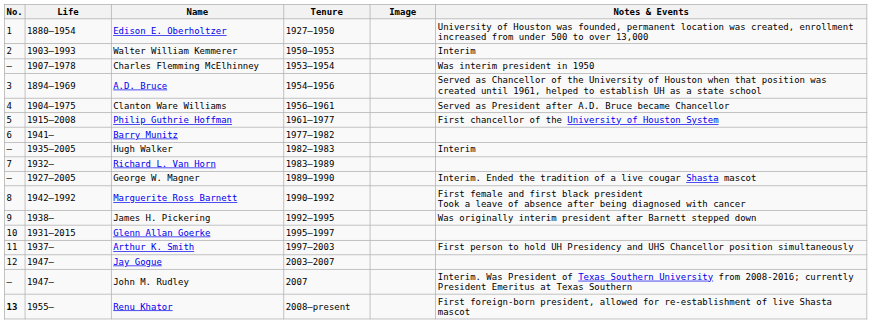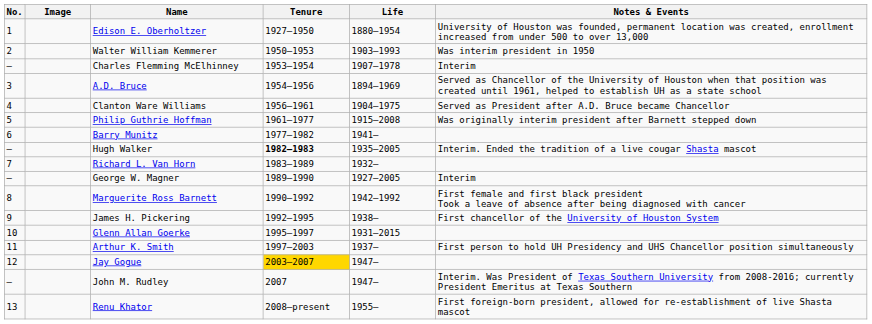 <table class="wikitable">
 <tr>
 <th bgcolor="#e5e5e5" width="1%">No.</th>
-<th bgcolor="#e5e5e5" width="10%">Life</th>
+<th bgcolor="#e5e5e5" width="60px">Image</th>
 <th bgcolor="#e5e5e5" width="20%">Name</th>
 <th bgcolor="#e5e5e5" width="10%">Tenure</th>
-<th bgcolor="#e5e5e5" width="60px">Image</th>
+<th bgcolor="#e5e5e5" width="10%">Life</th>
 <th bgcolor="#e5e5e5" width="50%">Notes & Events</th>
 </tr>
 <tr>
 <td>1</td>
-<td>1880–1954</td>
+<td></td>
 <td><a href='#'>Edison E. Oberholtzer</a></td>
 <td>1927–1950</td>
-<td></td>
+<td>1880–1954</td>
 <td>University of Houston was founded, permanent location was created, enrollment increased from under 500 to over 13,000</td>
 </tr>
 <tr>
 <td>2</td>
-<td>1903–1993</td>
+<td></td>
 <td>Walter William Kemmerer</td>
 <td>1950–1953</td>
+<td>1903–1993</td>
+<td>Was interim president in 1950</td>
+</tr>
+<tr>
+<td>–</td>
 <td></td>
+<td>Charles Flemming McElhinney</td>
+<td>1953–1954</td>
+<td>1907–1978</td>
 <td>Interim</td>
 </tr>
 <tr>
-<td>–</td>
-<td>1907–1978</td>
-<td>Charles Flemming McElhinney</td>
-<td>1953–1954</td>
+<td>3</td>
 <td></td>
-<td>Was interim president in 1950</td>
-</tr>
-<tr>
-<td>3</td>
-<td>1894–1969</td>
 <td><a href='#'>A.D. Bruce</a></td>
 <td>1954–1956</td>
-<td></td>
+<td>1894–1969</td>
 <td>Served as Chancellor of the University of Houston when that position was created until 1961, helped to establish UH as a state school</td>
 </tr>
 <tr>
 <td>4</td>
-<td>1904–1975</td>
+<td></td>
 <td>Clanton Ware Williams</td>
 <td>1956–1961</td>
-<td></td>
+<td>1904–1975</td>
 <td>Served as President after A.D. Bruce became Chancellor</td>
 </tr>
 <tr>
 <td>5</td>
-<td>1915–2008</td>
+<td></td>
 <td><a href='#'>Philip Guthrie Hoffman</a></td>
 <td>1961–1977</td>
-<td></td>
-<td>First chancellor of the <a href='#'>University of Houston System</a></td>
+<td>1915–2008</td>
+<td>Was originally interim president after Barnett stepped down</td>
 </tr>
 <tr>
 <td>6</td>
-<td>1941—</td>
+<td></td>
 <td><a href='#'>Barry Munitz</a></td>
 <td>1977–1982</td>
-<td></td>
+<td>1941—</td>
 <td></td>
 </tr>
 <tr>
 <td>–</td>
+<td></td>
+<td>Hugh Walker</td>
+<td><strong>1982–1983</strong></td>
 <td>1935–2005</td>
-<td>Hugh Walker</td>
-<td>1982–1983</td>
-<td></td>
-<td>Interim</td>
+<td>Interim. Ended the tradition of a live cougar <a href='#'>Shasta</a> mascot</td>
 </tr>
 <tr>
 <td>7</td>
-<td>1932—</td>
+<td></td>
 <td><a href='#'>Richard L. Van Horn</a></td>
 <td>1983–1989</td>
-<td></td>
+<td>1932—</td>
 <td></td>
 </tr>
 <tr>
 <td>–</td>
-<td>1927–2005</td>
+<td></td>
 <td>George W. Magner</td>
 <td>1989–1990</td>
-<td></td>
-<td>Interim. Ended the tradition of a live cougar <a href='#'>Shasta</a> mascot</td>
+<td>1927–2005</td>
+<td>Interim</td>
 </tr>
 <tr>
 <td>8</td>
-<td>1942–1992</td>
+<td></td>
 <td><a href='#'>Marguerite Ross Barnett</a></td>
 <td>1990–1992</td>
-<td></td>
+<td>1942–1992</td>
 <td>First female and first black president<br>Took a leave of absence after being diagnosed with cancer</td>
 </tr>
 <tr>
 <td>9</td>
-<td>1938—</td>
+<td></td>
 <td>James H. Pickering</td>
 <td>1992–1995</td>
-<td></td>
-<td>Was originally interim president after Barnett stepped down</td>
+<td>1938—</td>
+<td>First chancellor of the <a href='#'>University of Houston System</a></td>
 </tr>
 <tr>
 <td>10</td>
-<td>1931–2015</td>
+<td></td>
 <td><a href='#'>Glenn Allan Goerke</a></td>
 <td>1995–1997</td>
-<td></td>
+<td>1931–2015</td>
 <td></td>
 </tr>
 <tr>
 <td>11</td>
-<td>1937—</td>
+<td></td>
 <td><a href='#'>Arthur K. Smith</a></td>
 <td>1997–2003</td>
-<td></td>
+<td>1937—</td>
 <td>First person to hold UH Presidency and UHS Chancellor position simultaneously</td>
 </tr>
 <tr>
 <td>12</td>
+<td></td>
+<td><a href='#'>Jay Gogue</a></td>
+<td style="background: gold;">2003–2007</td>
 <td>1947—</td>
-<td><a href='#'>Jay Gogue</a></td>
-<td>2003–2007</td>
-<td></td>
 <td></td>
 </tr>
 <tr>
 <td>–</td>
-<td>1947—</td>
+<td></td>
 <td>John M. Rudley</td>
 <td>2007</td>
-<td></td>
+<td>1947—</td>
 <td>Interim. Was President of <a href='#'>Texas Southern University</a> from 2008-2016; currently President Emeritus at Texas Southern</td>
 </tr>
 <tr>
-<td><strong>13</strong></td>
-<td>1955—</td>
+<td>13</td>
+<td></td>
 <td><a href='#'>Renu Khator</a></td>
 <td>2008–present</td>
-<td></td>
+<td>1955—</td>
 <td>First foreign-born president, allowed for re-establishment of live Shasta mascot</td>
 </tr>
 </table>
